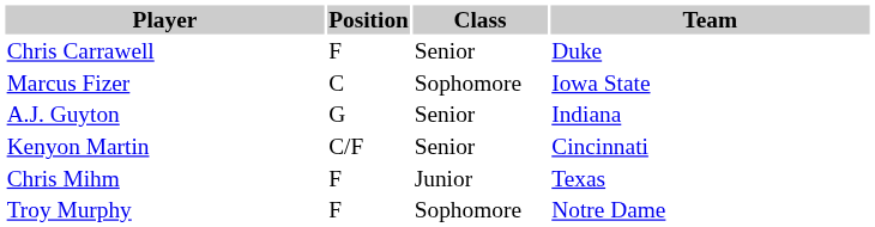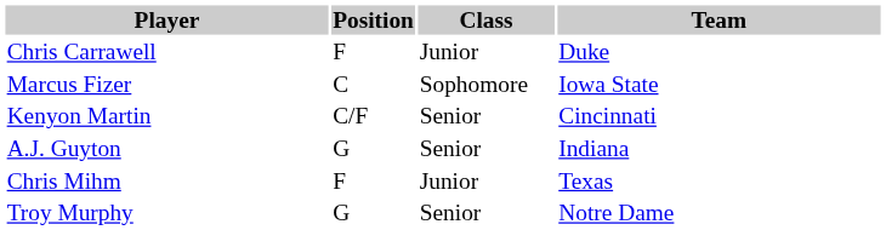 <table style="width:600px" "border:'1' 'solid' 'gray'">
 <tr>
 <th style="background:#ccc; width:40%;">Player</th>
 <th style="background:#ccc; width:4%;">Position</th>
 <th style="background:#ccc; width:16%;">Class</th>
 <th style="background:#ccc; width:40%;">Team</th>
 </tr>
 <tr>
 <td><a href='#'>Chris Carrawell</a></td>
 <td>F</td>
-<td>Senior</td>
+<td>Junior</td>
 <td><a href='#'>Duke</a></td>
 </tr>
 <tr>
 <td><a href='#'>Marcus Fizer</a></td>
 <td>C</td>
 <td>Sophomore</td>
 <td><a href='#'>Iowa State</a></td>
 </tr>
 <tr>
+<td><a href='#'>Kenyon Martin</a></td>
+<td>C/F</td>
+<td>Senior</td>
+<td><a href='#'>Cincinnati</a></td>
+</tr>
+<tr>
 <td><a href='#'>A.J. Guyton</a></td>
 <td>G</td>
 <td>Senior</td>
 <td><a href='#'>Indiana</a></td>
-</tr>
-<tr>
-<td><a href='#'>Kenyon Martin</a></td>
-<td>C/F</td>
-<td>Senior</td>
-<td><a href='#'>Cincinnati</a></td>
 </tr>
 <tr>
 <td><a href='#'>Chris Mihm</a></td>
 <td>F</td>
 <td>Junior</td>
 <td><a href='#'>Texas</a></td>
 </tr>
 <tr>
 <td><a href='#'>Troy Murphy</a></td>
-<td>F</td>
-<td>Sophomore</td>
+<td>G</td>
+<td>Senior</td>
 <td><a href='#'>Notre Dame</a></td>
 </tr>
 </table>
